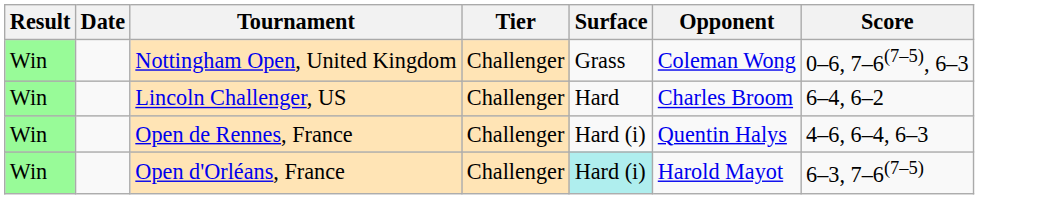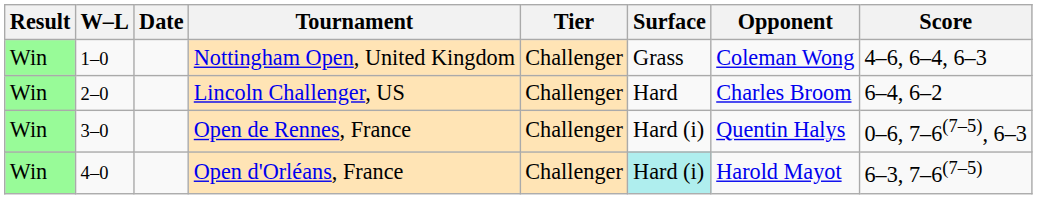 <table class="wikitable">
 <tr>
 <th>Result</th>
+<th class="unsortable">W–L</th>
 <th>Date</th>
 <th>Tournament</th>
 <th>Tier</th>
 <th>Surface</th>
 <th>Opponent</th>
 <th class="unsortable">Score</th>
 </tr>
 <tr>
 <td bgcolor=98fb98>Win</td>
+<td><small>1–0</small></td>
 <td><a href='#'></a></td>
 <td style="background:moccasin;"><a href='#'>Nottingham Open</a>, United Kingdom</td>
 <td style="background:moccasin;">Challenger</td>
 <td>Grass</td>
 <td> <a href='#'>Coleman Wong</a></td>
-<td>0–6, 7–6<sup>(7–5)</sup>, 6–3</td>
+<td>4–6, 6–4, 6–3</td>
 </tr>
 <tr>
 <td bgcolor=98fb98>Win</td>
+<td><small>2–0</small></td>
 <td><a href='#'></a></td>
 <td style="background:moccasin;"><a href='#'>Lincoln Challenger</a>, US</td>
 <td style="background:moccasin;">Challenger</td>
 <td>Hard</td>
 <td> <a href='#'>Charles Broom</a></td>
 <td>6–4, 6–2</td>
 </tr>
 <tr>
 <td bgcolor=98fb98>Win</td>
+<td><small>3–0</small></td>
 <td><a href='#'></a></td>
 <td style="background:moccasin;"><a href='#'>Open de Rennes</a>, France</td>
 <td style="background:moccasin;">Challenger</td>
 <td>Hard (i)</td>
 <td> <a href='#'>Quentin Halys</a></td>
-<td>4–6, 6–4, 6–3</td>
+<td>0–6, 7–6<sup>(7–5)</sup>, 6–3</td>
 </tr>
 <tr>
 <td bgcolor=98fb98>Win</td>
+<td><small>4–0</small></td>
 <td><a href='#'></a></td>
 <td style="background:moccasin;"><a href='#'>Open d'Orléans</a>, France</td>
 <td style="background:moccasin;">Challenger</td>
 <td style="background: paleturquoise;">Hard (i)</td>
 <td> <a href='#'>Harold Mayot</a></td>
 <td>6–3, 7–6<sup>(7–5)</sup></td>
 </tr>
 </table>
